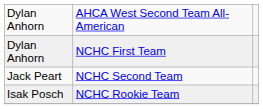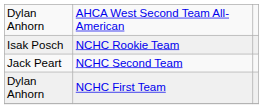 <table class="wikitable" width=40%>
 <tr>
 <td>Dylan Anhorn</td>
 <td rowspan=1><a href='#'>AHCA West Second Team All-American</a></td>
+<td rowspan=1></td>
+</tr>
+<tr bgcolor=f0f0f0>
+<td>Isak Posch</td>
+<td rowspan=1><a href='#'>NCHC Rookie Team</a></td>
+<td rowspan=1></td>
+</tr>
+<tr>
+<td>Jack Peart</td>
+<td rowspan=1><a href='#'>NCHC Second Team</a></td>
 <td rowspan=1></td>
 </tr>
 <tr bgcolor=f0f0f0>
 <td>Dylan Anhorn</td>
 <td rowspan=1><a href='#'>NCHC First Team</a></td>
 <td rowspan=1></td>
 </tr>
 <tr>
-<td>Jack Peart</td>
-<td rowspan=1><a href='#'>NCHC Second Team</a></td>
-<td rowspan=1></td>
-</tr>
-<tr bgcolor=f0f0f0>
-<td>Isak Posch</td>
-<td rowspan=1><a href='#'>NCHC Rookie Team</a></td>
-<td rowspan=1></td>
-</tr>
-<tr>
 </tr>
 </table>
